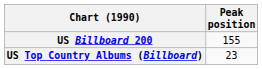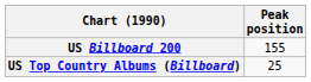 <table class="wikitable sortable plainrowheaders" style="text-align:center">
 <tr>
 <th scope="col">Chart (1990)</th>
 <th scope="col">Peak<br> position</th>
 </tr>
 <tr>
 <th scope="row">US <a href='#'><em>Billboard</em> 200</a></th>
 <td>155</td>
 </tr>
 <tr>
 <th scope="row">US <a href='#'>Top Country Albums</a> (<em><a href='#'>Billboard</a></em>)</th>
-<td>23</td>
+<td>25</td>
 </tr>
 </table>
